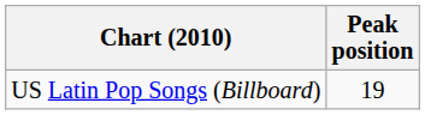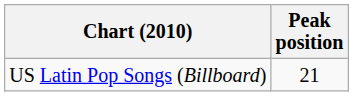 <table class="wikitable sortable">
 <tr>
 <th scope="col">Chart (2010)</th>
 <th scope="col">Peak<br>position</th>
 </tr>
 <tr>
 <td>US <a href='#'>Latin Pop Songs</a> (<em>Billboard</em>)</td>
-<td align="center">19</td>
+<td align="center">21</td>
 </tr>
 </table>
